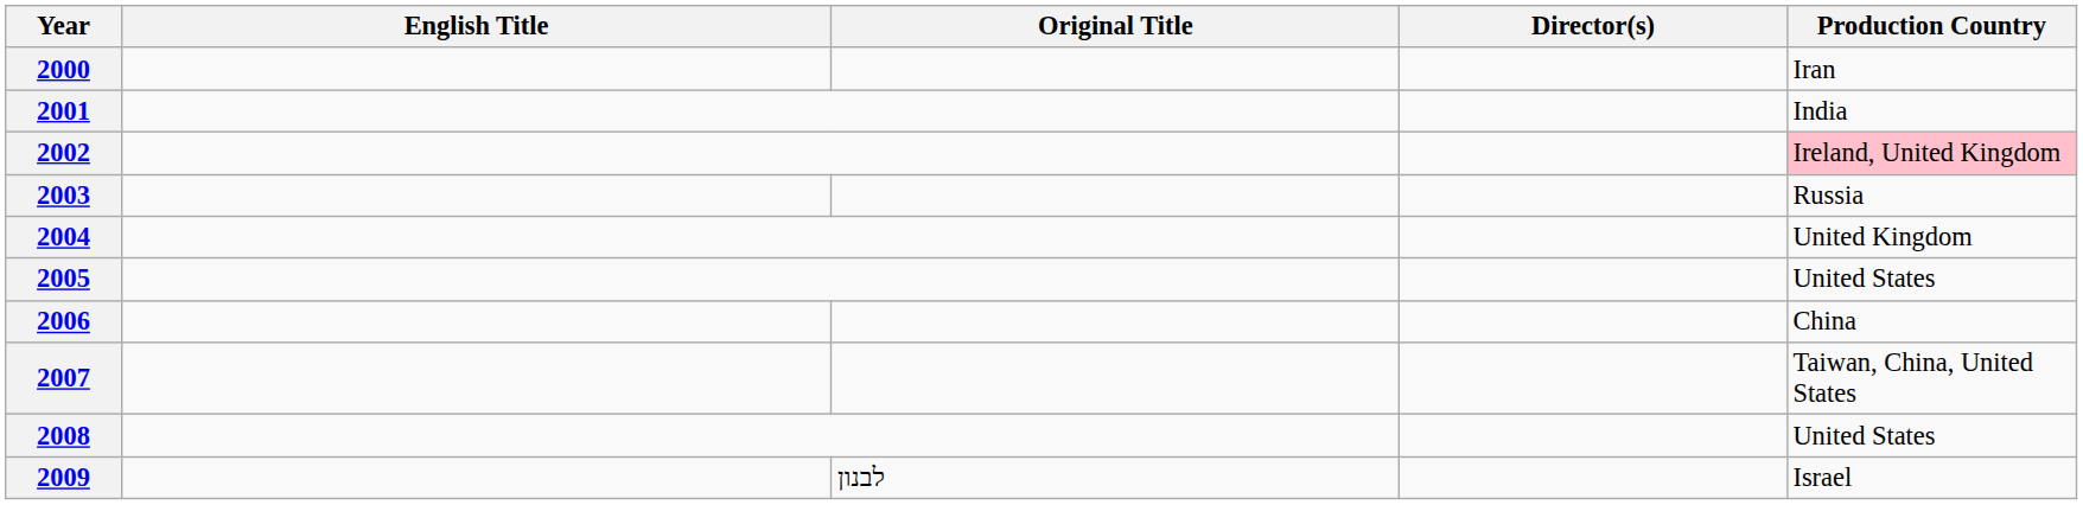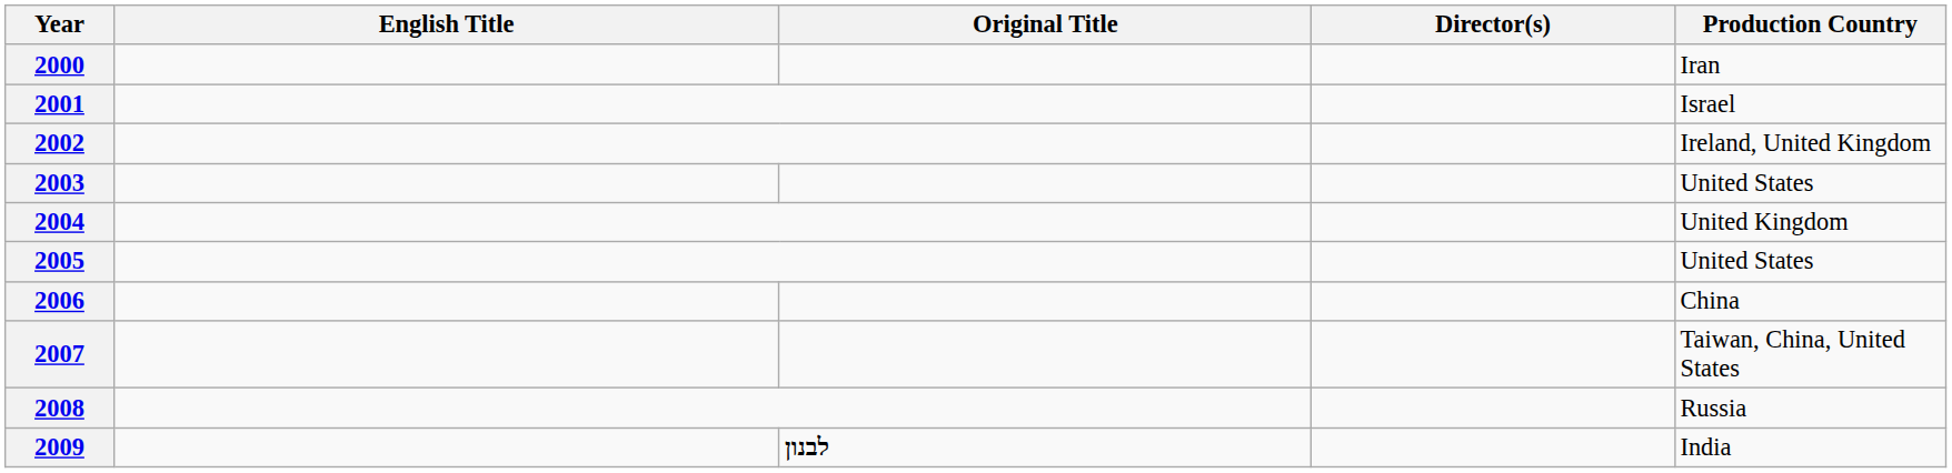 <table class="wikitable">
 <tr>
 <th scope="col" style="width:1%;">Year</th>
 <th scope="col" style="width:10%;">English Title</th>
 <th scope="col" style="width:8%;">Original Title</th>
 <th scope="col" style="width:5%;">Director(s)</th>
 <th scope="col" style="width:3%;">Production Country</th>
 </tr>
 <tr>
 <th style="text-align:center;"><a href='#'>2000</a></th>
 <td></td>
 <td></td>
 <td></td>
 <td>Iran</td>
 </tr>
 <tr>
 <th style="text-align:center;"><a href='#'>2001</a></th>
 <td colspan="2"></td>
 <td></td>
-<td>India</td>
+<td>Israel</td>
 </tr>
 <tr>
 <th style="text-align:center;"><a href='#'>2002</a></th>
 <td colspan="2"></td>
 <td></td>
-<td style="background: pink;">Ireland, United Kingdom</td>
+<td>Ireland, United Kingdom</td>
 </tr>
 <tr>
 <th style="text-align:center;"><a href='#'>2003</a></th>
 <td></td>
 <td></td>
 <td></td>
-<td>Russia</td>
+<td>United States</td>
 </tr>
 <tr>
 <th style="text-align:center;"><a href='#'>2004</a></th>
 <td colspan="2"></td>
 <td></td>
 <td>United Kingdom</td>
 </tr>
 <tr>
 <th style="text-align:center;"><a href='#'>2005</a></th>
 <td colspan="2"></td>
 <td></td>
 <td>United States</td>
 </tr>
 <tr>
 <th style="text-align:center;"><a href='#'>2006</a></th>
 <td></td>
 <td></td>
 <td></td>
 <td>China</td>
 </tr>
 <tr>
 <th style="text-align:center;"><a href='#'>2007</a></th>
 <td></td>
 <td></td>
 <td></td>
 <td>Taiwan, China, United States</td>
 </tr>
 <tr>
 <th style="text-align:center;"><a href='#'>2008</a></th>
 <td colspan="2"></td>
 <td></td>
-<td>United States</td>
+<td>Russia</td>
 </tr>
 <tr>
 <th style="text-align:center;"><a href='#'>2009</a></th>
 <td></td>
-<td>לבנון</td>
+<td><strong>לבנון</strong></td>
 <td></td>
-<td>Israel</td>
+<td>India</td>
 </tr>
 </table>
